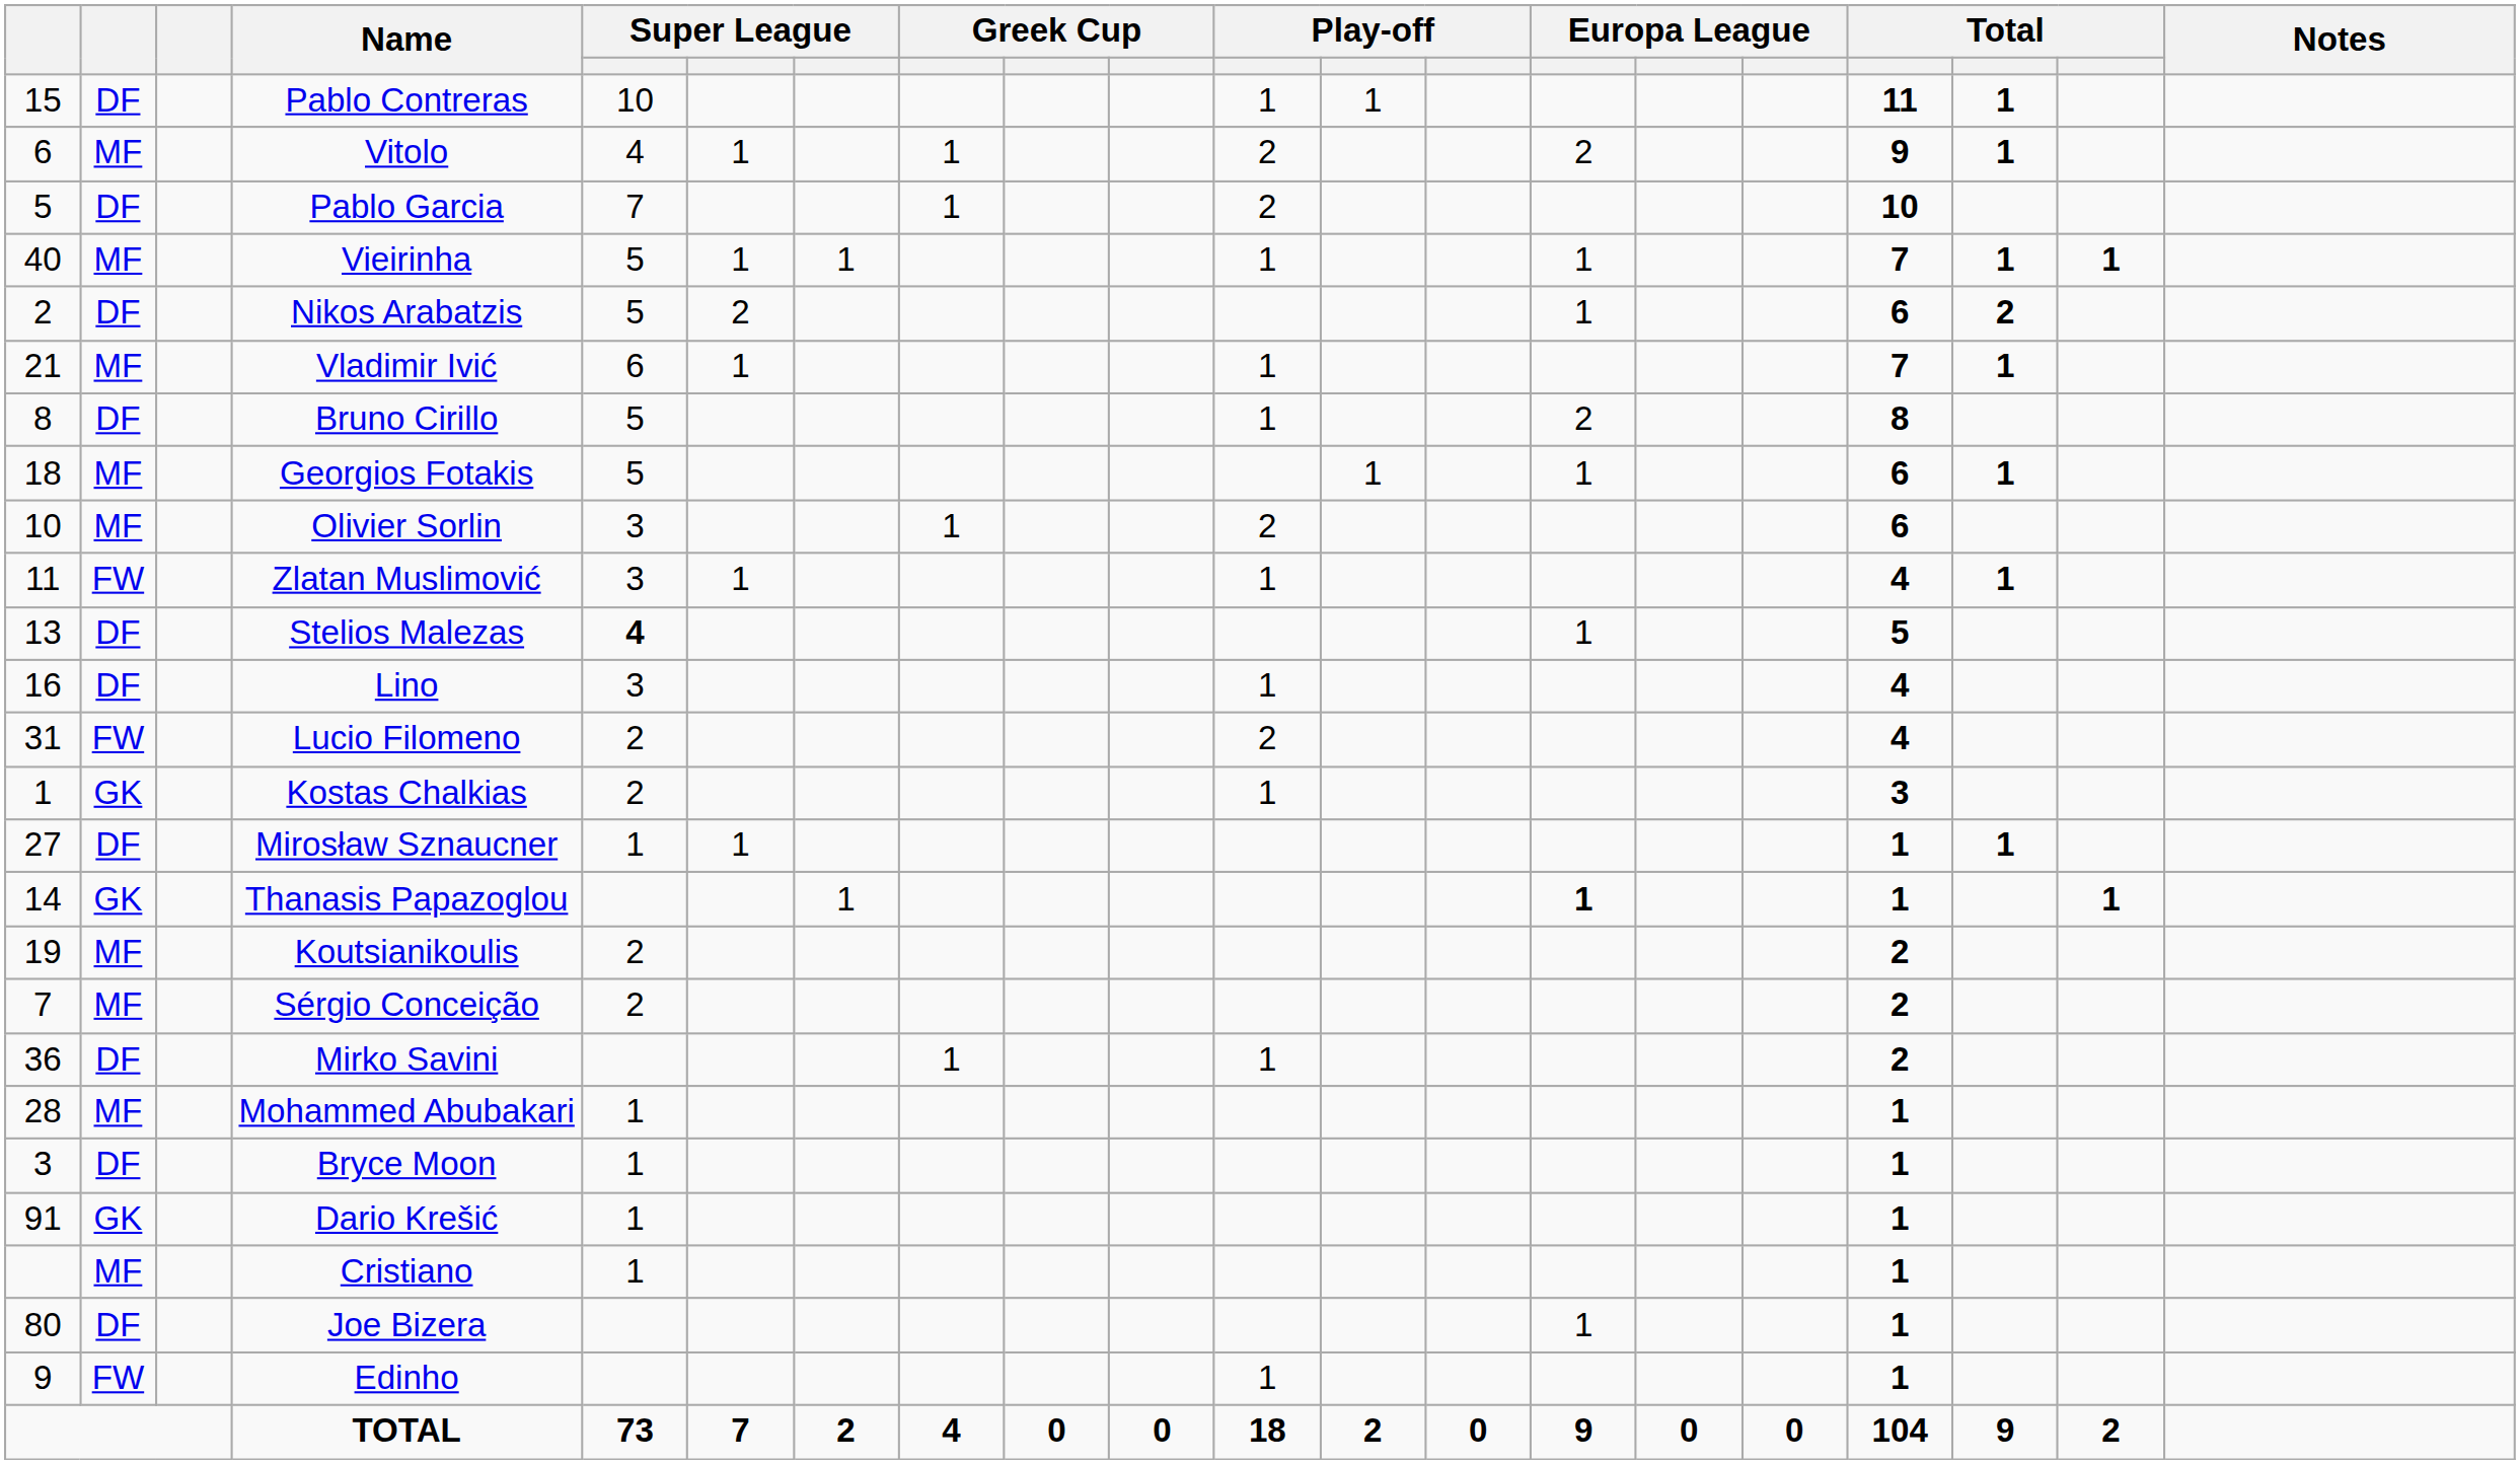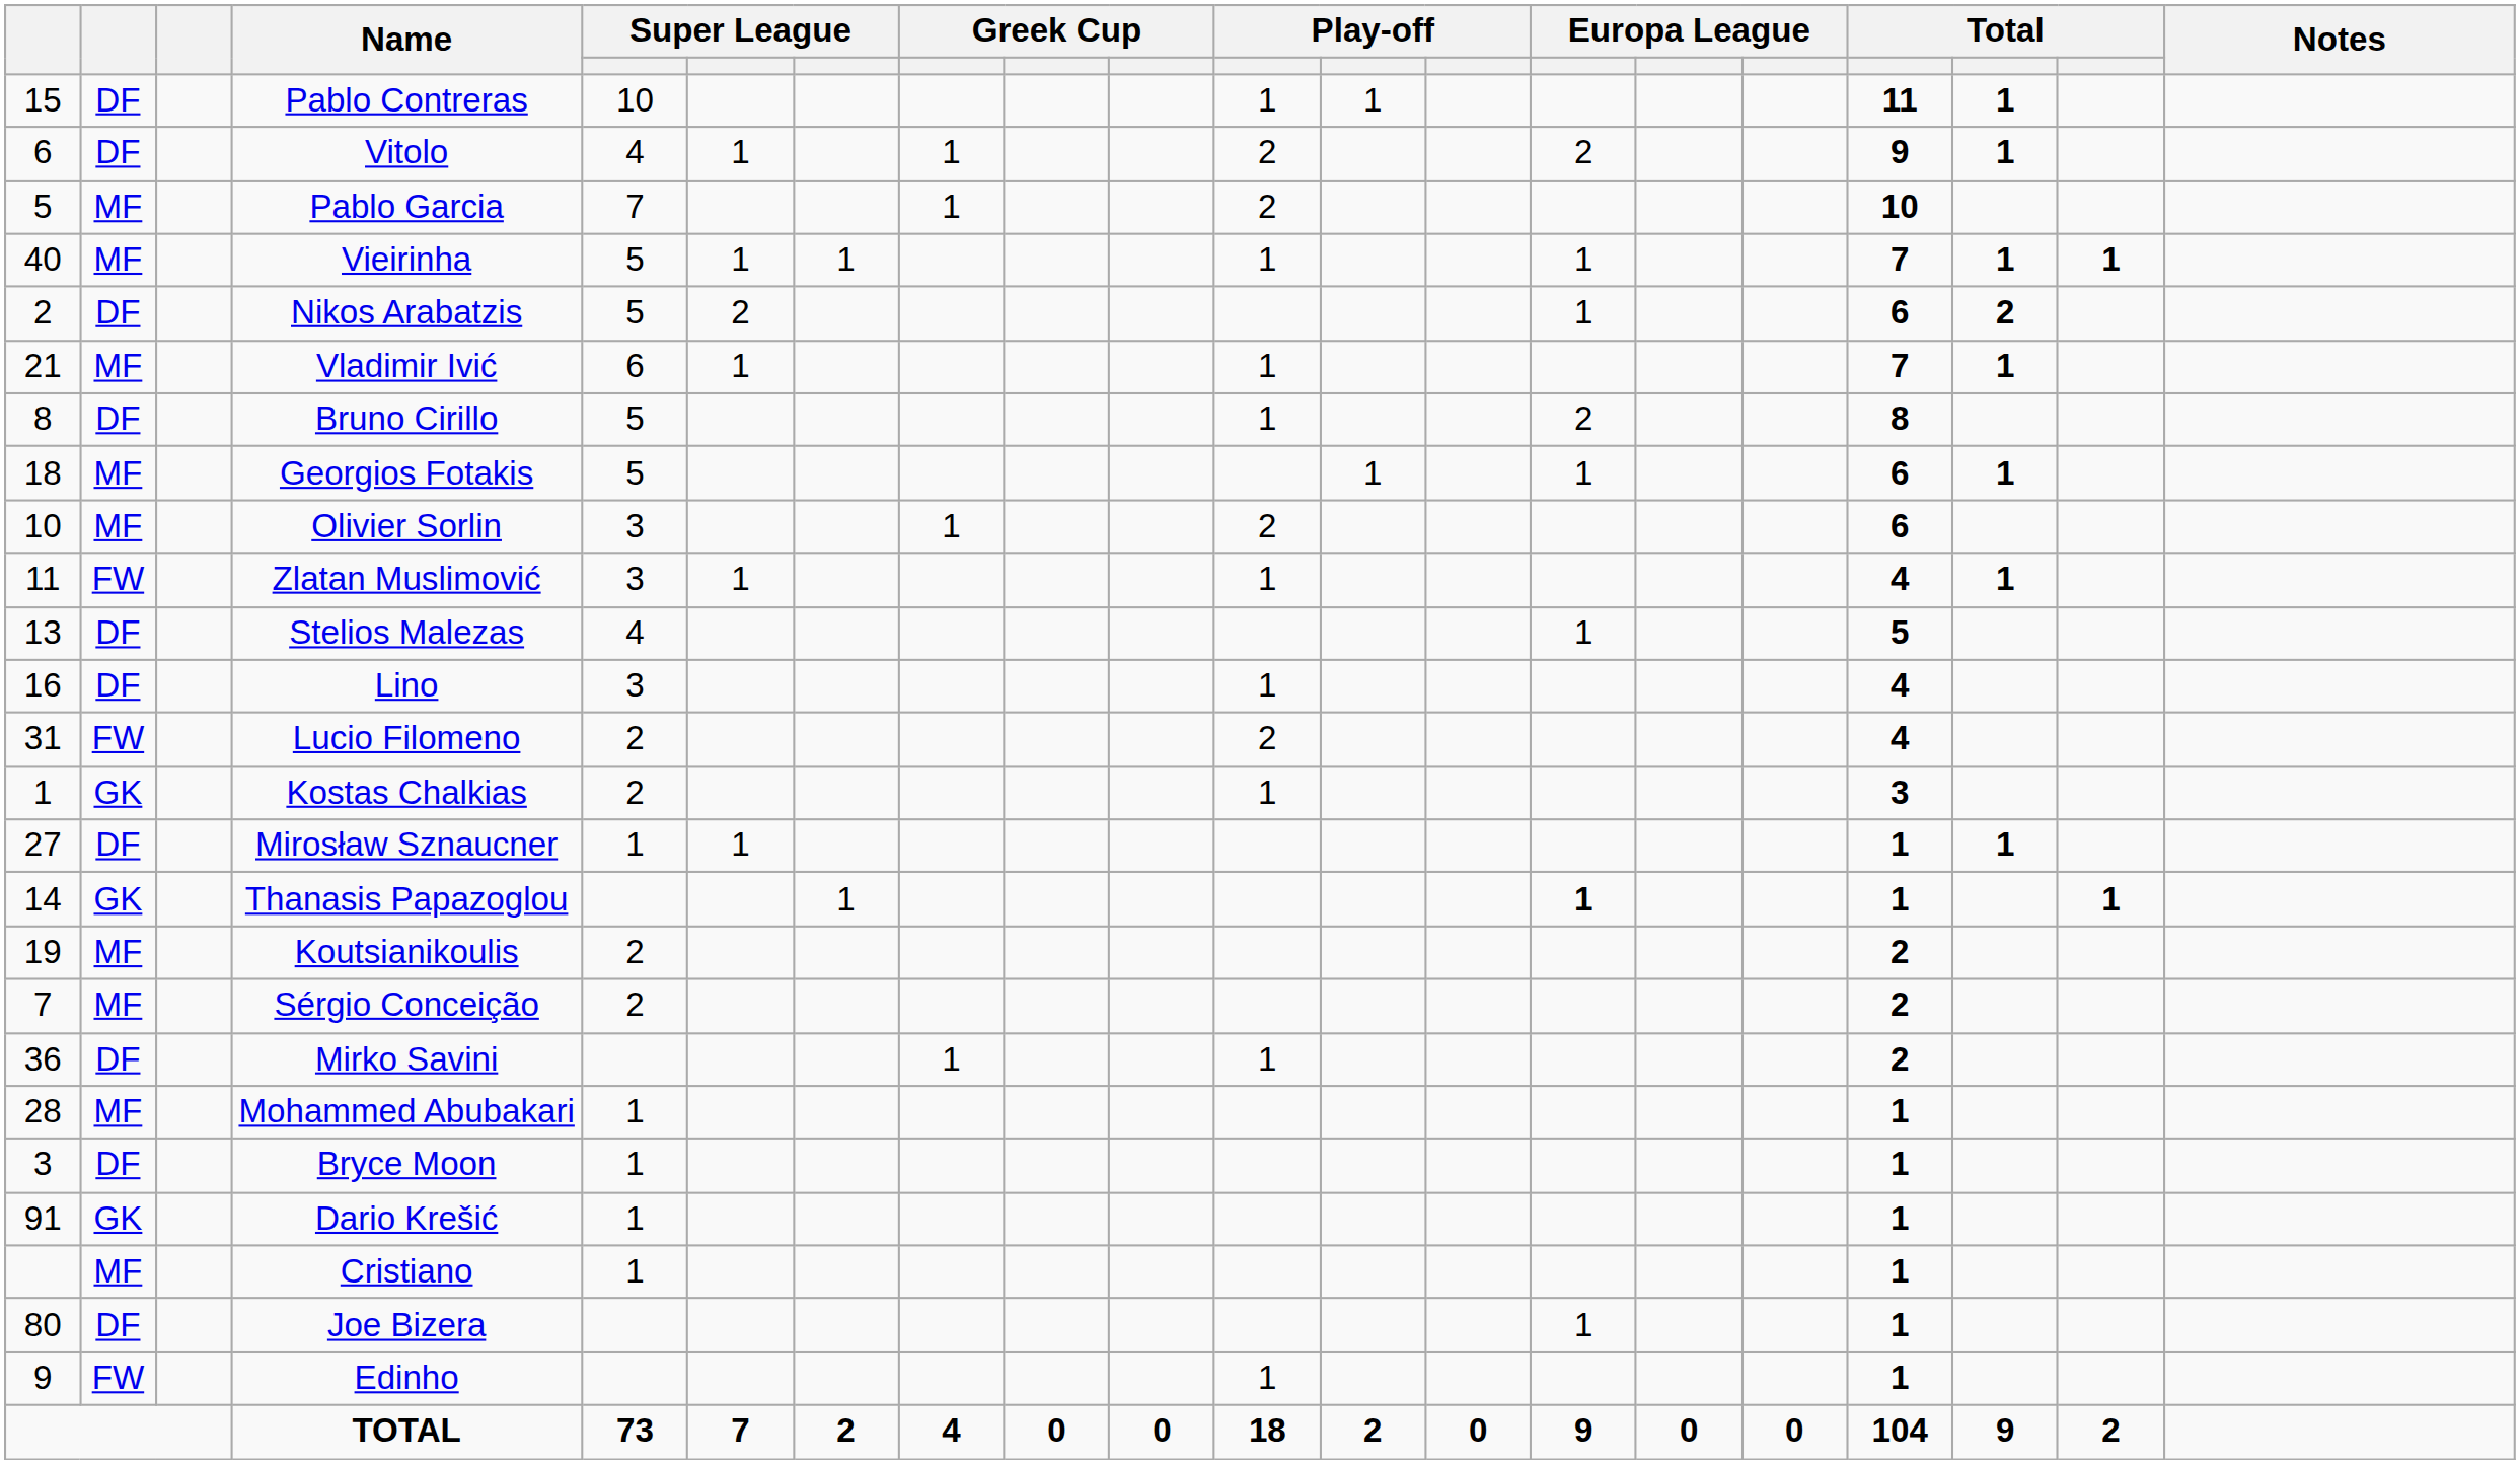 <table class="wikitable" style="font-size: 100%; text-align: center;">
 <tr>
 <th rowspan="2"  style="width:3%; text-align:center;"></th>
 <th rowspan="2"  style="width:3%; text-align:center;"></th>
 <th rowspan="2"  style="width:3%; text-align:center;"></th>
 <th rowspan="2"  style="width:14%; text-align:center;">Name</th>
 <th colspan="3" style="text-align:center;">Super League</th>
 <th colspan="3" style="text-align:center;">Greek Cup</th>
 <th colspan="3" style="text-align:center;">Play-off</th>
 <th colspan="3" style="text-align:center;">Europa League</th>
 <th colspan="3" style="text-align:center;">Total</th>
 <th rowspan="2" style="width:14%; text-align:center;">Notes</th>
 </tr>
 <tr>
 <th style="width:2em;"></th>
 <th style="width:2em;"></th>
 <th style="width:2em;"></th>
 <th style="width:2em;"></th>
 <th style="width:2em;"></th>
 <th style="width:2em;"></th>
 <th style="width:2em;"></th>
 <th style="width:2em;"></th>
 <th style="width:2em;"></th>
 <th style="width:2em;"></th>
 <th style="width:2em;"></th>
 <th style="width:2em;"></th>
 <th style="width:2em;"></th>
 <th style="width:2em;"></th>
 <th style="width:2em;"></th>
 </tr>
 <tr>
 <td>15</td>
 <td><a href='#'>DF</a></td>
 <td></td>
 <td><a href='#'>Pablo Contreras</a></td>
 <td>10</td>
 <td></td>
 <td></td>
 <td></td>
 <td></td>
 <td></td>
 <td>1</td>
 <td>1</td>
 <td></td>
 <td></td>
 <td></td>
 <td></td>
 <td><strong>11</strong></td>
 <td><strong>1</strong></td>
 <td></td>
 <td></td>
 </tr>
 <tr>
 <td>6</td>
-<td><a href='#'>MF</a></td>
+<td><a href='#'>DF</a></td>
 <td></td>
 <td><a href='#'>Vitolo</a></td>
 <td>4</td>
 <td>1</td>
 <td></td>
 <td>1</td>
 <td></td>
 <td></td>
 <td>2</td>
 <td></td>
 <td></td>
 <td>2</td>
 <td></td>
 <td></td>
 <td><strong>9</strong></td>
 <td><strong>1</strong></td>
 <td></td>
 <td></td>
 </tr>
 <tr>
 <td>5</td>
-<td><a href='#'>DF</a></td>
+<td><a href='#'>MF</a></td>
 <td></td>
 <td><a href='#'>Pablo Garcia</a></td>
 <td>7</td>
 <td></td>
 <td></td>
 <td>1</td>
 <td></td>
 <td></td>
 <td>2</td>
 <td></td>
 <td></td>
 <td></td>
 <td></td>
 <td></td>
 <td><strong>10</strong></td>
 <td></td>
 <td></td>
 <td></td>
 </tr>
 <tr>
 <td>40</td>
 <td><a href='#'>MF</a></td>
 <td></td>
 <td><a href='#'>Vieirinha</a></td>
 <td>5</td>
 <td>1</td>
 <td>1</td>
 <td></td>
 <td></td>
 <td></td>
 <td>1</td>
 <td></td>
 <td></td>
 <td>1</td>
 <td></td>
 <td></td>
 <td><strong>7</strong></td>
 <td><strong>1</strong></td>
 <td><strong>1</strong></td>
 <td></td>
 </tr>
 <tr>
 <td>2</td>
 <td><a href='#'>DF</a></td>
 <td></td>
 <td><a href='#'>Nikos Arabatzis</a></td>
 <td>5</td>
 <td>2</td>
 <td></td>
 <td></td>
 <td></td>
 <td></td>
 <td></td>
 <td></td>
 <td></td>
 <td>1</td>
 <td></td>
 <td></td>
 <td><strong>6</strong></td>
 <td><strong>2</strong></td>
 <td></td>
 <td></td>
 </tr>
 <tr>
 <td>21</td>
 <td><a href='#'>MF</a></td>
 <td></td>
 <td><a href='#'>Vladimir Ivić</a></td>
 <td>6</td>
 <td>1</td>
 <td></td>
 <td></td>
 <td></td>
 <td></td>
 <td>1</td>
 <td></td>
 <td></td>
 <td></td>
 <td></td>
 <td></td>
 <td><strong>7</strong></td>
 <td><strong>1</strong></td>
 <td></td>
 <td></td>
 </tr>
 <tr>
 <td>8</td>
 <td><a href='#'>DF</a></td>
 <td></td>
 <td><a href='#'>Bruno Cirillo</a></td>
 <td>5</td>
 <td></td>
 <td></td>
 <td></td>
 <td></td>
 <td></td>
 <td>1</td>
 <td></td>
 <td></td>
 <td>2</td>
 <td></td>
 <td></td>
 <td><strong>8</strong></td>
 <td></td>
 <td></td>
 <td></td>
 </tr>
 <tr>
 <td>18</td>
 <td><a href='#'>MF</a></td>
 <td></td>
 <td><a href='#'>Georgios Fotakis</a></td>
 <td>5</td>
 <td></td>
 <td></td>
 <td></td>
 <td></td>
 <td></td>
 <td></td>
 <td>1</td>
 <td></td>
 <td>1</td>
 <td></td>
 <td></td>
 <td><strong>6</strong></td>
 <td><strong>1</strong></td>
 <td></td>
 <td></td>
 </tr>
 <tr>
 <td>10</td>
 <td><a href='#'>MF</a></td>
 <td></td>
 <td><a href='#'>Olivier Sorlin</a></td>
 <td>3</td>
 <td></td>
 <td></td>
 <td>1</td>
 <td></td>
 <td></td>
 <td>2</td>
 <td></td>
 <td></td>
 <td></td>
 <td></td>
 <td></td>
 <td><strong>6</strong></td>
 <td></td>
 <td></td>
 <td></td>
 </tr>
 <tr>
 <td>11</td>
 <td><a href='#'>FW</a></td>
 <td></td>
 <td><a href='#'>Zlatan Muslimović</a></td>
 <td>3</td>
 <td>1</td>
 <td></td>
 <td></td>
 <td></td>
 <td></td>
 <td>1</td>
 <td></td>
 <td></td>
 <td></td>
 <td></td>
 <td></td>
 <td><strong>4</strong></td>
 <td><strong>1</strong></td>
 <td></td>
 <td></td>
 </tr>
 <tr>
 <td>13</td>
 <td><a href='#'>DF</a></td>
 <td></td>
 <td><a href='#'>Stelios Malezas</a></td>
-<td><strong>4</strong></td>
+<td>4</td>
 <td></td>
 <td></td>
 <td></td>
 <td></td>
 <td></td>
 <td></td>
 <td></td>
 <td></td>
 <td>1</td>
 <td></td>
 <td></td>
 <td><strong>5</strong></td>
 <td></td>
 <td></td>
 <td></td>
 </tr>
 <tr>
 <td>16</td>
 <td><a href='#'>DF</a></td>
 <td></td>
 <td><a href='#'>Lino</a></td>
 <td>3</td>
 <td></td>
 <td></td>
 <td></td>
 <td></td>
 <td></td>
 <td>1</td>
 <td></td>
 <td></td>
 <td></td>
 <td></td>
 <td></td>
 <td><strong>4</strong></td>
 <td></td>
 <td></td>
 <td></td>
 </tr>
 <tr>
 <td>31</td>
 <td><a href='#'>FW</a></td>
 <td></td>
 <td><a href='#'>Lucio Filomeno</a></td>
 <td>2</td>
 <td></td>
 <td></td>
 <td></td>
 <td></td>
 <td></td>
 <td>2</td>
 <td></td>
 <td></td>
 <td></td>
 <td></td>
 <td></td>
 <td><strong>4</strong></td>
 <td></td>
 <td></td>
 <td></td>
 </tr>
 <tr>
 <td>1</td>
 <td><a href='#'>GK</a></td>
 <td></td>
 <td><a href='#'>Kostas Chalkias</a></td>
 <td>2</td>
 <td></td>
 <td></td>
 <td></td>
 <td></td>
 <td></td>
 <td>1</td>
 <td></td>
 <td></td>
 <td></td>
 <td></td>
 <td></td>
 <td><strong>3</strong></td>
 <td></td>
 <td></td>
 <td></td>
 </tr>
 <tr>
 <td>27</td>
 <td><a href='#'>DF</a></td>
 <td></td>
 <td><a href='#'>Mirosław Sznaucner</a></td>
 <td>1</td>
 <td>1</td>
 <td></td>
 <td></td>
 <td></td>
 <td></td>
 <td></td>
 <td></td>
 <td></td>
 <td></td>
 <td></td>
 <td></td>
 <td><strong>1</strong></td>
 <td><strong>1</strong></td>
 <td></td>
 <td></td>
 </tr>
 <tr>
 <td>14</td>
 <td><a href='#'>GK</a></td>
 <td></td>
 <td><a href='#'>Thanasis Papazoglou</a></td>
 <td></td>
 <td></td>
 <td>1</td>
 <td></td>
 <td></td>
 <td></td>
 <td></td>
 <td></td>
 <td></td>
 <td><strong>1</strong></td>
 <td></td>
 <td></td>
 <td><strong>1</strong></td>
 <td></td>
 <td><strong>1</strong></td>
 <td></td>
 </tr>
 <tr>
 <td>19</td>
 <td><a href='#'>MF</a></td>
 <td></td>
 <td><a href='#'>Koutsianikoulis</a></td>
 <td>2</td>
 <td></td>
 <td></td>
 <td></td>
 <td></td>
 <td></td>
 <td></td>
 <td></td>
 <td></td>
 <td></td>
 <td></td>
 <td></td>
 <td><strong>2</strong></td>
 <td></td>
 <td></td>
 <td></td>
 </tr>
 <tr>
 <td>7</td>
 <td><a href='#'>MF</a></td>
 <td></td>
 <td><a href='#'>Sérgio Conceição</a></td>
 <td>2</td>
 <td></td>
 <td></td>
 <td></td>
 <td></td>
 <td></td>
 <td></td>
 <td></td>
 <td></td>
 <td></td>
 <td></td>
 <td></td>
 <td><strong>2</strong></td>
 <td></td>
 <td></td>
 <td></td>
 </tr>
 <tr>
 <td>36</td>
 <td><a href='#'>DF</a></td>
 <td></td>
 <td><a href='#'>Mirko Savini</a></td>
 <td></td>
 <td></td>
 <td></td>
 <td>1</td>
 <td></td>
 <td></td>
 <td>1</td>
 <td></td>
 <td></td>
 <td></td>
 <td></td>
 <td></td>
 <td><strong>2</strong></td>
 <td></td>
 <td></td>
 <td></td>
 </tr>
 <tr>
 <td>28</td>
 <td><a href='#'>MF</a></td>
 <td></td>
 <td><a href='#'>Mohammed Abubakari</a></td>
 <td>1</td>
 <td></td>
 <td></td>
 <td></td>
 <td></td>
 <td></td>
 <td></td>
 <td></td>
 <td></td>
 <td></td>
 <td></td>
 <td></td>
 <td><strong>1</strong></td>
 <td></td>
 <td></td>
 <td></td>
 </tr>
 <tr>
 <td>3</td>
 <td><a href='#'>DF</a></td>
 <td></td>
 <td><a href='#'>Bryce Moon</a></td>
 <td>1</td>
 <td></td>
 <td></td>
 <td></td>
 <td></td>
 <td></td>
 <td></td>
 <td></td>
 <td></td>
 <td></td>
 <td></td>
 <td></td>
 <td><strong>1</strong></td>
 <td></td>
 <td></td>
 <td></td>
 </tr>
 <tr>
 <td>91</td>
 <td><a href='#'>GK</a></td>
 <td></td>
 <td><a href='#'>Dario Krešić</a></td>
 <td>1</td>
 <td></td>
 <td></td>
 <td></td>
 <td></td>
 <td></td>
 <td></td>
 <td></td>
 <td></td>
 <td></td>
 <td></td>
 <td></td>
 <td><strong>1</strong></td>
 <td></td>
 <td></td>
 <td></td>
 </tr>
 <tr>
 <td></td>
 <td><a href='#'>MF</a></td>
 <td></td>
 <td><a href='#'>Cristiano</a></td>
 <td>1</td>
 <td></td>
 <td></td>
 <td></td>
 <td></td>
 <td></td>
 <td></td>
 <td></td>
 <td></td>
 <td></td>
 <td></td>
 <td></td>
 <td><strong>1</strong></td>
 <td></td>
 <td></td>
 <td></td>
 </tr>
 <tr>
 <td>80</td>
 <td><a href='#'>DF</a></td>
 <td></td>
 <td><a href='#'>Joe Bizera</a></td>
 <td></td>
 <td></td>
 <td></td>
 <td></td>
 <td></td>
 <td></td>
 <td></td>
 <td></td>
 <td></td>
 <td>1</td>
 <td></td>
 <td></td>
 <td><strong>1</strong></td>
 <td></td>
 <td></td>
 <td></td>
 </tr>
 <tr>
 <td>9</td>
 <td><a href='#'>FW</a></td>
 <td></td>
 <td><a href='#'>Edinho</a></td>
 <td></td>
 <td></td>
 <td></td>
 <td></td>
 <td></td>
 <td></td>
 <td>1</td>
 <td></td>
 <td></td>
 <td></td>
 <td></td>
 <td></td>
 <td><strong>1</strong></td>
 <td></td>
 <td></td>
 <td></td>
 </tr>
 <tr>
 <td colspan="3"></td>
 <td><strong>TOTAL</strong></td>
 <td><strong>73</strong></td>
 <td><strong>7</strong></td>
 <td><strong>2</strong></td>
 <td><strong>4</strong></td>
 <td><strong>0</strong></td>
 <td><strong>0</strong></td>
 <td><strong>18</strong></td>
 <td><strong>2</strong></td>
 <td><strong>0</strong></td>
 <td><strong>9</strong></td>
 <td><strong>0</strong></td>
 <td><strong>0</strong></td>
 <td><strong>104</strong></td>
 <td><strong>9</strong></td>
 <td><strong>2</strong></td>
 </tr>
 </table>
